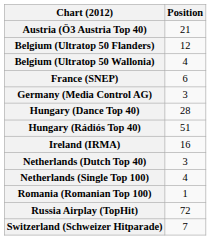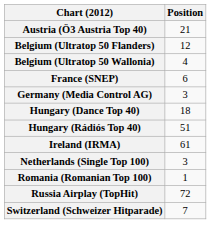 <table class="wikitable sortable plainrowheaders" style="text-align:center">
 <tr>
 <th scope="col">Chart (2012)</th>
 <th scope="col">Position</th>
 </tr>
 <tr>
 <th scope="row">Austria (Ö3 Austria Top 40)</th>
 <td>21</td>
 </tr>
 <tr>
 <th scope="row">Belgium (Ultratop 50 Flanders)</th>
 <td>12</td>
 </tr>
 <tr>
 <th scope="row">Belgium (Ultratop 50 Wallonia)</th>
 <td>4</td>
 </tr>
 <tr>
 <th scope="row">France (SNEP)</th>
 <td>6</td>
 </tr>
 <tr>
 <th scope="row">Germany (Media Control AG)</th>
 <td>3</td>
 </tr>
 <tr>
 <th scope="row">Hungary (Dance Top 40)</th>
-<td>28</td>
+<td>18</td>
 </tr>
 <tr>
 <th scope="row">Hungary (Rádiós Top 40)</th>
 <td>51</td>
 </tr>
 <tr>
 <th scope="row">Ireland (IRMA)</th>
-<td>16</td>
-</tr>
-<tr>
-<th scope="row">Netherlands (Dutch Top 40)</th>
-<td>3</td>
+<td>61</td>
 </tr>
 <tr>
 <th scope="row">Netherlands (Single Top 100)</th>
-<td>4</td>
+<td>3</td>
 </tr>
 <tr>
 <th scope="row">Romania (Romanian Top 100)</th>
 <td>1</td>
 </tr>
 <tr>
 <th scope="row">Russia Airplay (TopHit)</th>
 <td>72</td>
 </tr>
 <tr>
 <th scope="row">Switzerland (Schweizer Hitparade)</th>
 <td>7</td>
 </tr>
 </table>
